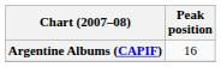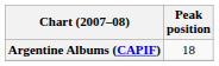 <table class="wikitable sortable plainrowheaders" style="text-align:center">
 <tr>
 <th scope="col">Chart (2007–08)</th>
 <th scope="col">Peak<br>position</th>
 </tr>
 <tr>
 <th scope="row">Argentine Albums (<a href='#'>CAPIF</a>)</th>
-<td>16</td>
+<td>18</td>
 </tr>
 <tr>
 </tr>
 <tr>
 </tr>
 </table>
